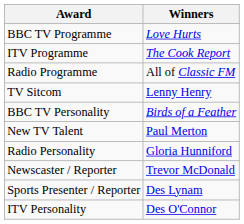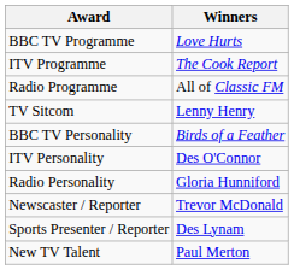 <table class="wikitable">
 <tr>
 <th>Award</th>
 <th>Winners</th>
 </tr>
 <tr>
 <td>BBC TV Programme</td>
 <td><em><a href='#'>Love Hurts</a></em></td>
 </tr>
 <tr>
 <td>ITV Programme</td>
 <td><em><a href='#'>The Cook Report</a></em></td>
 </tr>
 <tr>
 <td>Radio Programme</td>
 <td>All of <em><a href='#'>Classic FM</a></em></td>
 </tr>
 <tr>
 <td>TV Sitcom</td>
 <td><a href='#'>Lenny Henry</a></td>
 </tr>
 <tr>
 <td>BBC TV Personality</td>
 <td><em><a href='#'>Birds of a Feather</a></em></td>
 </tr>
 <tr>
-<td>New TV Talent</td>
-<td><a href='#'>Paul Merton</a></td>
+<td>ITV Personality</td>
+<td><a href='#'>Des O'Connor</a></td>
 </tr>
 <tr>
 <td>Radio Personality</td>
 <td><a href='#'>Gloria Hunniford</a></td>
 </tr>
 <tr>
 <td>Newscaster / Reporter</td>
 <td><a href='#'>Trevor McDonald</a></td>
 </tr>
 <tr>
 <td>Sports Presenter / Reporter</td>
 <td><a href='#'>Des Lynam</a></td>
 </tr>
 <tr>
-<td>ITV Personality</td>
-<td><a href='#'>Des O'Connor</a></td>
+<td>New TV Talent</td>
+<td><a href='#'>Paul Merton</a></td>
 </tr>
 </table>
